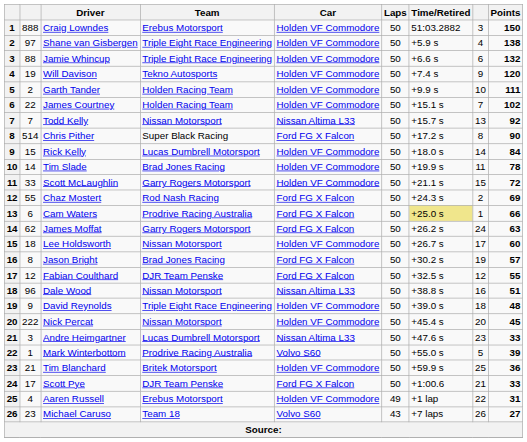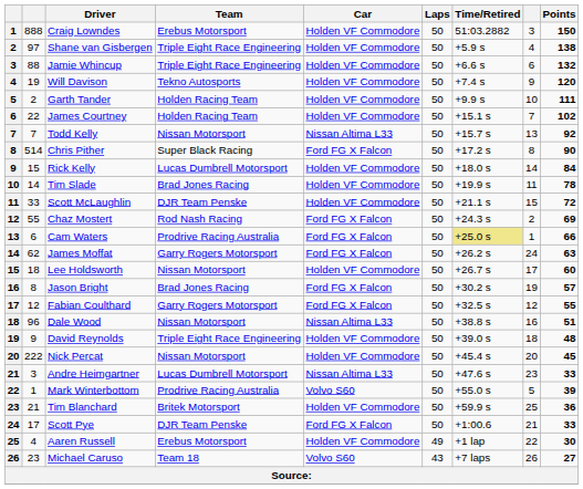 <table class="wikitable" style="font-size: 90%">
 <tr>
 <th></th>
 <th></th>
 <th>Driver</th>
 <th>Team</th>
 <th>Car</th>
 <th>Laps</th>
 <th>Time/Retired</th>
 <th></th>
 <th>Points</th>
 </tr>
 <tr>
 <th>1</th>
 <td align="center">888</td>
 <td> <a href='#'>Craig Lowndes</a></td>
 <td><a href='#'>Erebus Motorsport</a></td>
 <td><a href='#'>Holden VF Commodore</a></td>
 <td align="center">50</td>
 <td>51:03.2882</td>
 <td align="center">3</td>
 <td align="right"><strong>150</strong></td>
 </tr>
 <tr>
 <th>2</th>
 <td align="center">97</td>
 <td> <a href='#'>Shane van Gisbergen</a></td>
 <td><a href='#'>Triple Eight Race Engineering</a></td>
 <td><a href='#'>Holden VF Commodore</a></td>
 <td align="center">50</td>
 <td>+5.9 s</td>
 <td align="center">4</td>
 <td align="right"><strong>138</strong></td>
 </tr>
 <tr>
 <th>3</th>
 <td align="center">88</td>
 <td> <a href='#'>Jamie Whincup</a></td>
 <td><a href='#'>Triple Eight Race Engineering</a></td>
 <td><a href='#'>Holden VF Commodore</a></td>
 <td align="center">50</td>
 <td>+6.6 s</td>
 <td align="center">6</td>
 <td align="right"><strong>132</strong></td>
 </tr>
 <tr>
 <th>4</th>
 <td align="center">19</td>
 <td> <a href='#'>Will Davison</a></td>
 <td><a href='#'>Tekno Autosports</a></td>
 <td><a href='#'>Holden VF Commodore</a></td>
 <td align="center">50</td>
 <td>+7.4 s</td>
 <td align="center">9</td>
 <td align="right"><strong>120</strong></td>
 </tr>
 <tr>
 <th>5</th>
 <td align="center">2</td>
 <td> <a href='#'>Garth Tander</a></td>
 <td><a href='#'>Holden Racing Team</a></td>
 <td><a href='#'>Holden VF Commodore</a></td>
 <td align="center">50</td>
 <td>+9.9 s</td>
 <td align="center">10</td>
 <td align="right"><strong>111</strong></td>
 </tr>
 <tr>
 <th>6</th>
 <td align="center">22</td>
 <td> <a href='#'>James Courtney</a></td>
 <td><a href='#'>Holden Racing Team</a></td>
 <td><a href='#'>Holden VF Commodore</a></td>
 <td align="center">50</td>
 <td>+15.1 s</td>
 <td align="center">7</td>
 <td align="right"><strong>102</strong></td>
 </tr>
 <tr>
 <th>7</th>
 <td align="center">7</td>
 <td> <a href='#'>Todd Kelly</a></td>
 <td><a href='#'>Nissan Motorsport</a></td>
 <td><a href='#'>Nissan Altima L33</a></td>
 <td align="center">50</td>
 <td>+15.7 s</td>
 <td align="center">13</td>
 <td align="right"><strong>92</strong></td>
 </tr>
 <tr>
 <th>8</th>
 <td align="center">514</td>
 <td> <a href='#'>Chris Pither</a></td>
 <td>Super Black Racing</td>
 <td><a href='#'>Ford FG X Falcon</a></td>
 <td align="center">50</td>
 <td>+17.2 s</td>
 <td align="center">8</td>
 <td align="right"><strong>90</strong></td>
 </tr>
 <tr>
 <th>9</th>
 <td align="center">15</td>
 <td> <a href='#'>Rick Kelly</a></td>
 <td><a href='#'>Lucas Dumbrell Motorsport</a></td>
 <td><a href='#'>Holden VF Commodore</a></td>
 <td align="center">50</td>
 <td>+18.0 s</td>
 <td align="center">14</td>
 <td align="right"><strong>84</strong></td>
 </tr>
 <tr>
 <th>10</th>
 <td align="center">14</td>
 <td> <a href='#'>Tim Slade</a></td>
 <td><a href='#'>Brad Jones Racing</a></td>
 <td><a href='#'>Holden VF Commodore</a></td>
 <td align="center">50</td>
 <td>+19.9 s</td>
 <td align="center">11</td>
 <td align="right"><strong>78</strong></td>
 </tr>
 <tr>
 <th>11</th>
 <td align="center">33</td>
 <td> <a href='#'>Scott McLaughlin</a></td>
-<td><a href='#'>Garry Rogers Motorsport</a></td>
+<td><a href='#'>DJR Team Penske</a></td>
 <td><a href='#'>Holden VF Commodore</a></td>
 <td align="center">50</td>
 <td>+21.1 s</td>
 <td align="center">15</td>
 <td align="right"><strong>72</strong></td>
 </tr>
 <tr>
 <th>12</th>
 <td align="center">55</td>
 <td> <a href='#'>Chaz Mostert</a></td>
 <td><a href='#'>Rod Nash Racing</a></td>
 <td><a href='#'>Ford FG X Falcon</a></td>
 <td align="center">50</td>
 <td>+24.3 s</td>
 <td align="center">2</td>
 <td align="right"><strong>69</strong></td>
 </tr>
 <tr>
 <th>13</th>
 <td align="center">6</td>
 <td> <a href='#'>Cam Waters</a></td>
 <td><a href='#'>Prodrive Racing Australia</a></td>
 <td><a href='#'>Ford FG X Falcon</a></td>
 <td align="center">50</td>
 <td style="background: khaki;">+25.0 s</td>
 <td align="center">1</td>
 <td align="right"><strong>66</strong></td>
 </tr>
 <tr>
 <th>14</th>
 <td align="center">62</td>
 <td> <a href='#'>James Moffat</a></td>
 <td><a href='#'>Garry Rogers Motorsport</a></td>
 <td><a href='#'>Ford FG X Falcon</a></td>
 <td align="center">50</td>
 <td>+26.2 s</td>
 <td align="center">24</td>
 <td align="right"><strong>63</strong></td>
 </tr>
 <tr>
 <th>15</th>
 <td align="center">18</td>
 <td> <a href='#'>Lee Holdsworth</a></td>
 <td><a href='#'>Nissan Motorsport</a></td>
 <td><a href='#'>Holden VF Commodore</a></td>
 <td align="center">50</td>
 <td>+26.7 s</td>
 <td align="center">17</td>
 <td align="right"><strong>60</strong></td>
 </tr>
 <tr>
 <th>16</th>
 <td align="center">8</td>
 <td> <a href='#'>Jason Bright</a></td>
 <td><a href='#'>Brad Jones Racing</a></td>
 <td><a href='#'>Ford FG X Falcon</a></td>
 <td align="center">50</td>
 <td>+30.2 s</td>
 <td align="center">19</td>
 <td align="right"><strong>57</strong></td>
 </tr>
 <tr>
 <th>17</th>
 <td align="center">12</td>
 <td> <a href='#'>Fabian Coulthard</a></td>
-<td><a href='#'>DJR Team Penske</a></td>
+<td><a href='#'>Garry Rogers Motorsport</a></td>
 <td><a href='#'>Ford FG X Falcon</a></td>
 <td align="center">50</td>
 <td>+32.5 s</td>
 <td align="center">12</td>
 <td align="right"><strong>55</strong></td>
 </tr>
 <tr>
 <th>18</th>
 <td align="center">96</td>
 <td> <a href='#'>Dale Wood</a></td>
 <td><a href='#'>Nissan Motorsport</a></td>
 <td><a href='#'>Nissan Altima L33</a></td>
 <td align="center">50</td>
 <td>+38.8 s</td>
 <td align="center">16</td>
 <td align="right"><strong>51</strong></td>
 </tr>
 <tr>
 <th>19</th>
 <td align="center">9</td>
 <td> <a href='#'>David Reynolds</a></td>
 <td><a href='#'>Triple Eight Race Engineering</a></td>
 <td><a href='#'>Holden VF Commodore</a></td>
 <td align="center">50</td>
 <td>+39.0 s</td>
 <td align="center">18</td>
 <td align="right"><strong>48</strong></td>
 </tr>
 <tr>
 <th>20</th>
 <td align="center">222</td>
 <td> <a href='#'>Nick Percat</a></td>
 <td><a href='#'>Nissan Motorsport</a></td>
 <td><a href='#'>Holden VF Commodore</a></td>
 <td align="center">50</td>
 <td>+45.4 s</td>
 <td align="center">20</td>
 <td align="right"><strong>45</strong></td>
 </tr>
 <tr>
 <th>21</th>
 <td align="center">3</td>
 <td> <a href='#'>Andre Heimgartner</a></td>
 <td><a href='#'>Lucas Dumbrell Motorsport</a></td>
 <td><a href='#'>Nissan Altima L33</a></td>
 <td align="center">50</td>
 <td>+47.6 s</td>
 <td align="center">23</td>
 <td align="right"><strong>33</strong></td>
 </tr>
 <tr>
 <th>22</th>
 <td align="center">1</td>
 <td> <a href='#'>Mark Winterbottom</a></td>
 <td><a href='#'>Prodrive Racing Australia</a></td>
 <td><a href='#'>Volvo S60</a></td>
 <td align="center">50</td>
 <td>+55.0 s</td>
 <td align="center">5</td>
 <td align="right"><strong>39</strong></td>
 </tr>
 <tr>
 <th>23</th>
 <td align="center">21</td>
 <td> <a href='#'>Tim Blanchard</a></td>
 <td><a href='#'>Britek Motorsport</a></td>
 <td><a href='#'>Holden VF Commodore</a></td>
 <td align="center">50</td>
 <td>+59.9 s</td>
 <td align="center">25</td>
 <td align="right"><strong>36</strong></td>
 </tr>
 <tr>
 <th>24</th>
 <td align="center">17</td>
 <td> <a href='#'>Scott Pye</a></td>
 <td><a href='#'>DJR Team Penske</a></td>
 <td><a href='#'>Ford FG X Falcon</a></td>
 <td align="center">50</td>
 <td>+1:00.6</td>
 <td align="center">21</td>
 <td align="right"><strong>33</strong></td>
 </tr>
 <tr>
 <th>25</th>
 <td align="center">4</td>
 <td> <a href='#'>Aaren Russell</a></td>
 <td><a href='#'>Erebus Motorsport</a></td>
 <td><a href='#'>Holden VF Commodore</a></td>
 <td align="center">49</td>
 <td>+1 lap</td>
 <td align="center">22</td>
-<td align="right"><strong>31</strong></td>
+<td align="right"><strong>30</strong></td>
 </tr>
 <tr>
 <th>26</th>
 <td align="center">23</td>
 <td> <a href='#'>Michael Caruso</a></td>
 <td><a href='#'>Team 18</a></td>
 <td><a href='#'>Volvo S60</a></td>
 <td align="center">43</td>
 <td>+7 laps</td>
 <td align="center">26</td>
 <td align="right"><strong>27</strong></td>
 </tr>
 <tr>
 <th colspan="9">Source:</th>
 </tr>
 <tr>
 </tr>
 </table>
